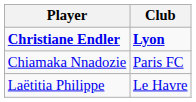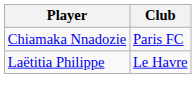 <table class="wikitable">
 <tr>
 <th>Player</th>
 <th>Club</th>
-</tr>
-<tr>
-<td> <strong><a href='#'>Christiane Endler</a></strong></td>
-<td><strong><a href='#'>Lyon</a></strong></td>
 </tr>
 <tr>
 <td> <a href='#'>Chiamaka Nnadozie</a></td>
 <td><a href='#'>Paris FC</a></td>
 </tr>
 <tr>
 <td> <a href='#'>Laëtitia Philippe</a></td>
 <td><a href='#'>Le Havre</a></td>
 </tr>
 </table>
